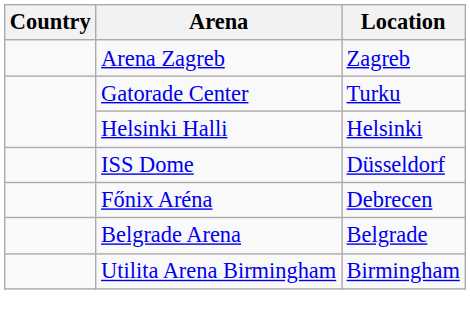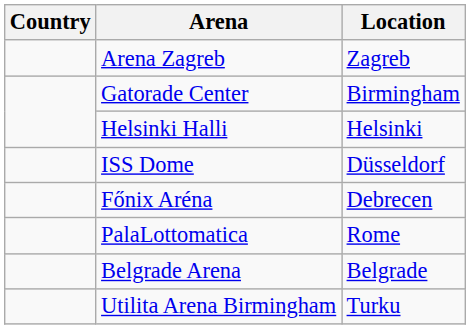 <table class="wikitable sortable">
 <tr>
 <th scope="col">Country</th>
 <th scope="col">Arena</th>
 <th scope="col">Location</th>
 </tr>
 <tr>
 <td></td>
 <td><a href='#'>Arena Zagreb</a></td>
 <td><a href='#'>Zagreb</a></td>
 </tr>
 <tr>
 <td rowspan="2"></td>
 <td><a href='#'>Gatorade Center</a></td>
-<td><a href='#'>Turku</a></td>
+<td><a href='#'>Birmingham</a></td>
 </tr>
 <tr>
 <td><a href='#'>Helsinki Halli</a></td>
 <td><a href='#'>Helsinki</a></td>
 </tr>
 <tr>
 <td></td>
 <td><a href='#'>ISS Dome</a></td>
 <td><a href='#'>Düsseldorf</a></td>
 </tr>
 <tr>
 <td></td>
 <td><a href='#'>Főnix Aréna</a></td>
 <td><a href='#'>Debrecen</a></td>
 </tr>
 <tr>
 <td></td>
+<td><a href='#'>PalaLottomatica</a></td>
+<td><a href='#'>Rome</a></td>
+</tr>
+<tr>
+<td></td>
 <td><a href='#'>Belgrade Arena</a></td>
 <td><a href='#'>Belgrade</a></td>
 </tr>
 <tr>
 <td></td>
 <td><a href='#'>Utilita Arena Birmingham</a></td>
-<td><a href='#'>Birmingham</a></td>
+<td><a href='#'>Turku</a></td>
 </tr>
 </table>
